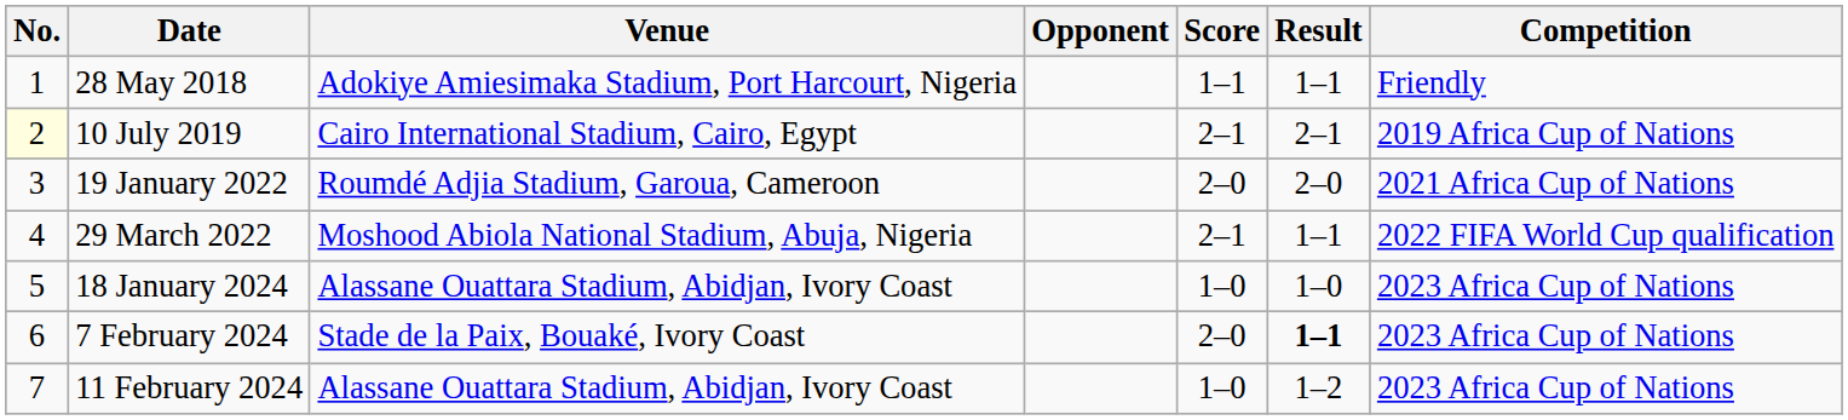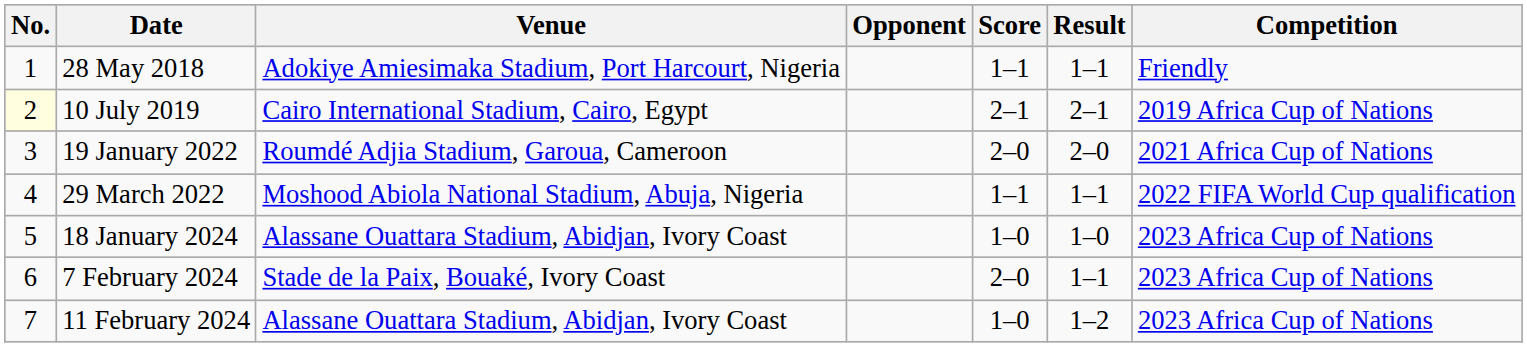 <table class="wikitable sortable">
 <tr>
 <th scope="col">No.</th>
 <th scope="col">Date</th>
 <th scope="col">Venue</th>
 <th scope="col">Opponent</th>
 <th scope="col">Score</th>
 <th scope="col">Result</th>
 <th scope="col">Competition</th>
 </tr>
 <tr>
 <td align="center">1</td>
 <td>28 May 2018</td>
 <td><a href='#'>Adokiye Amiesimaka Stadium</a>, <a href='#'>Port Harcourt</a>, Nigeria</td>
 <td></td>
 <td align="center">1–1</td>
 <td align="center">1–1</td>
 <td><a href='#'>Friendly</a></td>
 </tr>
 <tr>
 <td align="center" style="background: lightyellow;">2</td>
 <td>10 July 2019</td>
 <td><a href='#'>Cairo International Stadium</a>, <a href='#'>Cairo</a>, Egypt</td>
 <td></td>
 <td align="center">2–1</td>
 <td align="center">2–1</td>
 <td><a href='#'>2019 Africa Cup of Nations</a></td>
 </tr>
 <tr>
 <td align="center">3</td>
 <td>19 January 2022</td>
 <td><a href='#'>Roumdé Adjia Stadium</a>, <a href='#'>Garoua</a>, Cameroon</td>
 <td></td>
 <td align="center">2–0</td>
 <td align="center">2–0</td>
 <td><a href='#'>2021 Africa Cup of Nations</a></td>
 </tr>
 <tr>
 <td align="center">4</td>
 <td>29 March 2022</td>
 <td><a href='#'>Moshood Abiola National Stadium</a>, <a href='#'>Abuja</a>, Nigeria</td>
 <td></td>
-<td align="center">2–1</td>
+<td align="center">1–1</td>
 <td align="center">1–1</td>
 <td><a href='#'>2022 FIFA World Cup qualification</a></td>
 </tr>
 <tr>
 <td align="center">5</td>
 <td>18 January 2024</td>
 <td><a href='#'>Alassane Ouattara Stadium</a>, <a href='#'>Abidjan</a>, Ivory Coast</td>
 <td></td>
 <td align="center">1–0</td>
 <td align="center">1–0</td>
 <td><a href='#'>2023 Africa Cup of Nations</a></td>
 </tr>
 <tr>
 <td align="center">6</td>
 <td>7 February 2024</td>
 <td><a href='#'>Stade de la Paix</a>, <a href='#'>Bouaké</a>, Ivory Coast</td>
 <td></td>
 <td align="center">2–0</td>
-<td align="center"><strong>1–1 </strong></td>
+<td align="center">1–1 </td>
 <td><a href='#'>2023 Africa Cup of Nations</a></td>
 </tr>
 <tr>
 <td align="center">7</td>
 <td>11 February 2024</td>
 <td><a href='#'>Alassane Ouattara Stadium</a>, <a href='#'>Abidjan</a>, Ivory Coast</td>
 <td></td>
 <td align="center">1–0</td>
 <td align="center">1–2</td>
 <td><a href='#'>2023 Africa Cup of Nations</a></td>
 </tr>
 </table>
